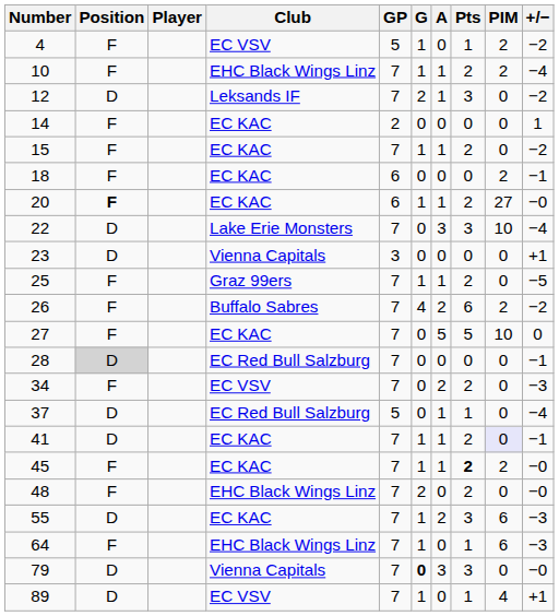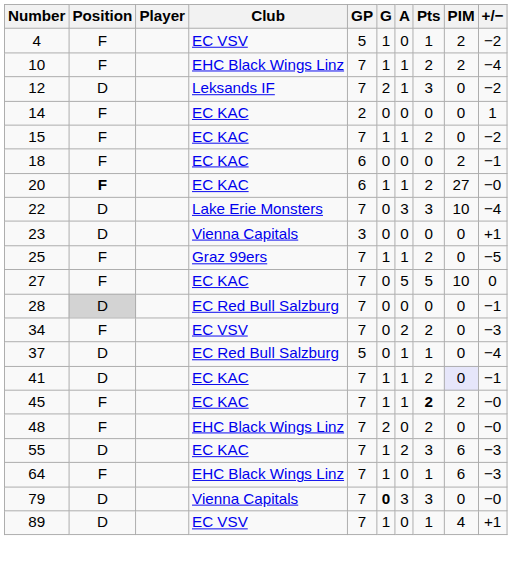 <table class="wikitable sortable" style="text-align: center;">
 <tr>
 <th>Number</th>
 <th>Position</th>
 <th>Player</th>
 <th>Club</th>
 <th>GP</th>
 <th>G</th>
 <th>A</th>
 <th>Pts</th>
 <th>PIM</th>
 <th>+/−</th>
 </tr>
 <tr>
 <td>4</td>
 <td>F</td>
 <td align=left></td>
 <td align=left> <a href='#'>EC VSV</a></td>
 <td>5</td>
 <td>1</td>
 <td>0</td>
 <td>1</td>
 <td>2</td>
 <td>−2</td>
 </tr>
 <tr>
 <td>10</td>
 <td>F</td>
 <td align=left></td>
 <td align=left> <a href='#'>EHC Black Wings Linz</a></td>
 <td>7</td>
 <td>1</td>
 <td>1</td>
 <td>2</td>
 <td>2</td>
 <td>−4</td>
 </tr>
 <tr>
 <td>12</td>
 <td>D</td>
 <td align=left></td>
 <td align=left> <a href='#'>Leksands IF</a></td>
 <td>7</td>
 <td>2</td>
 <td>1</td>
 <td>3</td>
 <td>0</td>
 <td>−2</td>
 </tr>
 <tr>
 <td>14</td>
 <td>F</td>
 <td align=left></td>
 <td align=left> <a href='#'>EC KAC</a></td>
 <td>2</td>
 <td>0</td>
 <td>0</td>
 <td>0</td>
 <td>0</td>
 <td>1</td>
 </tr>
 <tr>
 <td>15</td>
 <td>F</td>
 <td align=left></td>
 <td align=left> <a href='#'>EC KAC</a></td>
 <td>7</td>
 <td>1</td>
 <td>1</td>
 <td>2</td>
 <td>0</td>
 <td>−2</td>
 </tr>
 <tr>
 <td>18</td>
 <td>F</td>
 <td align=left></td>
 <td align=left> <a href='#'>EC KAC</a></td>
 <td>6</td>
 <td>0</td>
 <td>0</td>
 <td>0</td>
 <td>2</td>
 <td>−1</td>
 </tr>
 <tr>
 <td>20</td>
 <td><strong>F</strong></td>
 <td align=left></td>
 <td align=left> <a href='#'>EC KAC</a></td>
 <td>6</td>
 <td>1</td>
 <td>1</td>
 <td>2</td>
 <td>27</td>
 <td>−0</td>
 </tr>
 <tr>
 <td>22</td>
 <td>D</td>
 <td align=left></td>
 <td align=left> <a href='#'>Lake Erie Monsters</a></td>
 <td>7</td>
 <td>0</td>
 <td>3</td>
 <td>3</td>
 <td>10</td>
 <td>−4</td>
 </tr>
 <tr>
 <td>23</td>
 <td>D</td>
 <td align=left></td>
 <td align=left> <a href='#'>Vienna Capitals</a></td>
 <td>3</td>
 <td>0</td>
 <td>0</td>
 <td>0</td>
 <td>0</td>
 <td>+1</td>
 </tr>
 <tr>
 <td>25</td>
 <td>F</td>
 <td align=left></td>
 <td align=left> <a href='#'>Graz 99ers</a></td>
 <td>7</td>
 <td>1</td>
 <td>1</td>
 <td>2</td>
 <td>0</td>
 <td>−5</td>
 </tr>
 <tr>
-<td>26</td>
-<td>F</td>
-<td align=left></td>
-<td align=left> <a href='#'>Buffalo Sabres</a></td>
-<td>7</td>
-<td>4</td>
-<td>2</td>
-<td>6</td>
-<td>2</td>
-<td>−2</td>
-</tr>
-<tr>
 <td>27</td>
 <td>F</td>
 <td align=left></td>
 <td align=left> <a href='#'>EC KAC</a></td>
 <td>7</td>
 <td>0</td>
 <td>5</td>
 <td>5</td>
 <td>10</td>
 <td>0</td>
 </tr>
 <tr>
 <td>28</td>
 <td style="background: lightgrey;">D</td>
 <td align=left></td>
 <td align=left> <a href='#'>EC Red Bull Salzburg</a></td>
 <td>7</td>
 <td>0</td>
 <td>0</td>
 <td>0</td>
 <td>0</td>
 <td>−1</td>
 </tr>
 <tr>
 <td>34</td>
 <td>F</td>
 <td align=left></td>
 <td align=left> <a href='#'>EC VSV</a></td>
 <td>7</td>
 <td>0</td>
 <td>2</td>
 <td>2</td>
 <td>0</td>
 <td>−3</td>
 </tr>
 <tr>
 <td>37</td>
 <td>D</td>
 <td align=left></td>
 <td align=left> <a href='#'>EC Red Bull Salzburg</a></td>
 <td>5</td>
 <td>0</td>
 <td>1</td>
 <td>1</td>
 <td>0</td>
 <td>−4</td>
 </tr>
 <tr>
 <td>41</td>
 <td>D</td>
 <td align=left></td>
 <td align=left> <a href='#'>EC KAC</a></td>
 <td>7</td>
 <td>1</td>
 <td>1</td>
 <td>2</td>
 <td style="background: lavender;">0</td>
 <td>−1</td>
 </tr>
 <tr>
 <td>45</td>
 <td>F</td>
 <td align=left></td>
 <td align=left> <a href='#'>EC KAC</a></td>
 <td>7</td>
 <td>1</td>
 <td>1</td>
 <td><strong>2</strong></td>
 <td>2</td>
 <td>−0</td>
 </tr>
 <tr>
 <td>48</td>
 <td>F</td>
 <td align=left></td>
 <td align=left> <a href='#'>EHC Black Wings Linz</a></td>
 <td>7</td>
 <td>2</td>
 <td>0</td>
 <td>2</td>
 <td>0</td>
 <td>−0</td>
 </tr>
 <tr>
 <td>55</td>
 <td>D</td>
 <td align=left></td>
 <td align=left> <a href='#'>EC KAC</a></td>
 <td>7</td>
 <td>1</td>
 <td>2</td>
 <td>3</td>
 <td>6</td>
 <td>−3</td>
 </tr>
 <tr>
 <td>64</td>
 <td>F</td>
 <td align=left></td>
 <td align=left> <a href='#'>EHC Black Wings Linz</a></td>
 <td>7</td>
 <td>1</td>
 <td>0</td>
 <td>1</td>
 <td>6</td>
 <td>−3</td>
 </tr>
 <tr>
 <td>79</td>
 <td>D</td>
 <td align=left></td>
 <td align=left> <a href='#'>Vienna Capitals</a></td>
 <td>7</td>
 <td><strong>0</strong></td>
 <td>3</td>
 <td>3</td>
 <td>0</td>
 <td>−0</td>
 </tr>
 <tr>
 <td>89</td>
 <td>D</td>
 <td align=left></td>
 <td align=left> <a href='#'>EC VSV</a></td>
 <td>7</td>
 <td>1</td>
 <td>0</td>
 <td>1</td>
 <td>4</td>
 <td>+1</td>
 </tr>
 </table>
